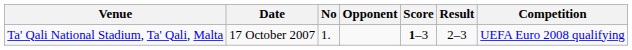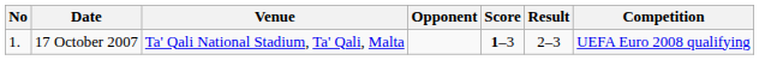 <table class="wikitable">
 <tr>
+<th>No</th>
+<th>Date</th>
 <th>Venue</th>
-<th>Date</th>
-<th>No</th>
 <th>Opponent</th>
 <th>Score</th>
 <th>Result</th>
 <th>Competition</th>
 </tr>
 <tr>
+<td>1.</td>
+<td>17 October 2007</td>
 <td><a href='#'>Ta' Qali National Stadium</a>, <a href='#'>Ta' Qali</a>, <a href='#'>Malta</a></td>
-<td>17 October 2007</td>
-<td>1.</td>
 <td></td>
 <td align=center><strong>1</strong>–3</td>
 <td align=center>2–3</td>
 <td><a href='#'>UEFA Euro 2008 qualifying</a></td>
 </tr>
 </table>
